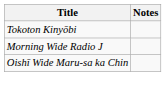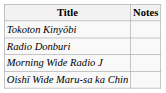 <table class="wikitable">
 <tr>
 <th>Title</th>
 <th>Notes</th>
 </tr>
 <tr>
 <td><em>Tokoton Kinyōbi</em></td>
+<td></td>
+</tr>
+<tr>
+<td><em>Radio Donburi</em></td>
 <td></td>
 </tr>
 <tr>
 <td><em>Morning Wide Radio J</em></td>
 <td></td>
 </tr>
 <tr>
 <td><em>Oishī Wide Maru-sa ka Chin</em></td>
 <td></td>
 </tr>
 </table>
